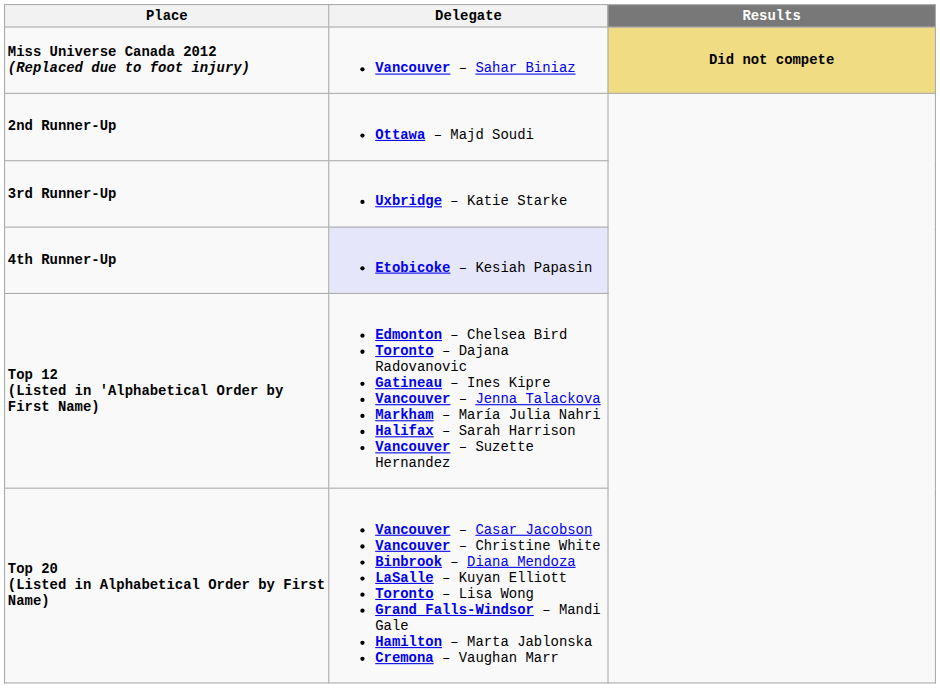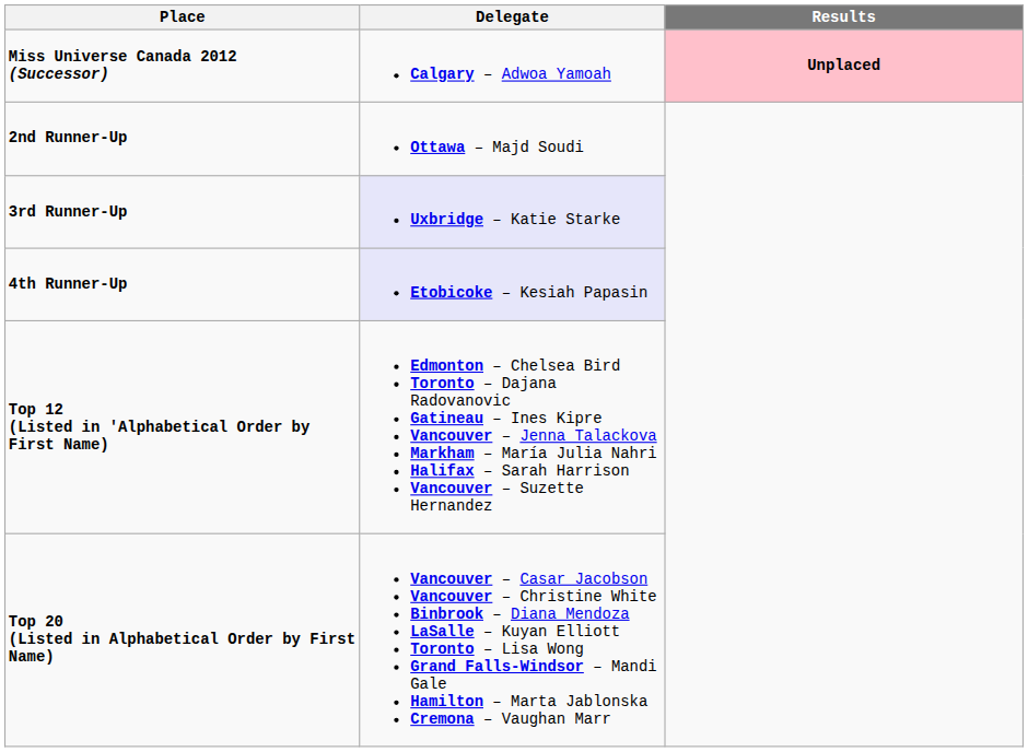 <table class="wikitable">
 <tr>
 <th>Place</th>
 <th>Delegate</th>
 <th width="300" style="background-color:#787878;color:#FFFFFF;">Results</th>
 </tr>
 <tr>
-<td><strong>Miss Universe Canada 2012</strong><br><strong><em>(Replaced due to foot injury)</em></strong></td>
-<td><br><ul><li><strong><a href='#'>Vancouver</a></strong> – <a href='#'>Sahar Biniaz</a></li></ul></td>
-<th style="background:#F0DC82;">Did not compete</th>
+<td><strong>Miss Universe Canada 2012</strong><br><strong><em>(Successor)</em></strong></td>
+<td><br><ul><li><strong><a href='#'>Calgary</a></strong> – <a href='#'>Adwoa Yamoah</a></li></ul></td>
+<th style="background:pink;">Unplaced</th>
 </tr>
 <tr>
 <td><strong>2nd Runner-Up</strong></td>
 <td><br><ul><li><strong><a href='#'>Ottawa</a></strong> – Majd Soudi</li></ul></td>
 </tr>
 <tr>
 <td><strong>3rd Runner-Up</strong></td>
-<td><br><ul><li><strong><a href='#'>Uxbridge</a></strong> – Katie Starke</li></ul></td>
+<td style="background: lavender;"><br><ul><li><strong><a href='#'>Uxbridge</a></strong> – Katie Starke</li></ul></td>
 </tr>
 <tr>
 <td><strong>4th Runner-Up</strong></td>
 <td style="background: lavender;"><br><ul><li><strong><a href='#'>Etobicoke</a></strong> – Kesiah Papasin</li></ul></td>
 </tr>
 <tr>
 <td><strong>Top 12</strong><br><strong>(Listed in 'Alphabetical Order by First Name)</strong></td>
 <td><br><ul><li><strong><a href='#'>Edmonton</a></strong> – Chelsea Bird</li><li><strong><a href='#'>Toronto</a></strong> – Dajana Radovanovic</li><li><strong><a href='#'>Gatineau</a></strong> – Ines Kipre</li><li><strong><a href='#'>Vancouver</a></strong> – <a href='#'>Jenna Talackova</a></li><li><strong><a href='#'>Markham</a></strong> – María Julia Nahri</li><li><strong><a href='#'>Halifax</a></strong> – Sarah Harrison</li><li><strong><a href='#'>Vancouver</a></strong> – Suzette Hernandez</li></ul></td>
 </tr>
 <tr>
 <td><strong>Top 20</strong><br><strong>(Listed in Alphabetical Order by First Name)</strong></td>
 <td><br><ul><li><strong><a href='#'>Vancouver</a></strong> – <a href='#'>Casar Jacobson</a></li><li><strong><a href='#'>Vancouver</a></strong> – Christine White</li><li><strong><a href='#'>Binbrook</a></strong> – <a href='#'>Diana Mendoza</a></li><li><strong><a href='#'>LaSalle</a></strong> – Kuyan Elliott</li><li><strong><a href='#'>Toronto</a></strong> – Lisa Wong</li><li><strong><a href='#'>Grand Falls-Windsor</a></strong> – Mandi Gale</li><li><strong><a href='#'>Hamilton</a></strong> – Marta Jablonska</li><li><strong><a href='#'>Cremona</a></strong> – Vaughan Marr</li></ul></td>
 </tr>
 </table>
